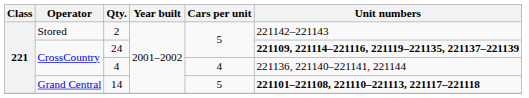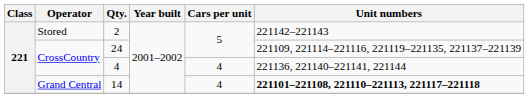 <table class="wikitable">
 <tr>
 <th>Class</th>
 <th>Operator</th>
 <th>Qty.</th>
 <th>Year built</th>
 <th>Cars per unit</th>
 <th>Unit numbers</th>
 </tr>
 <tr>
 <th rowspan="4">221</th>
 <td rowspan="1">Stored</td>
 <td rowspan="1" align="center">2</td>
 <td rowspan="4">2001–2002</td>
 <td rowspan="2" align="center">5</td>
 <td>221142–221143</td>
 </tr>
 <tr>
 <td rowspan=2><a href='#'>CrossCountry</a></td>
 <td align=center>24</td>
-<td><strong>221109, 221114–221116, 221119–221135, 221137–221139</strong></td>
+<td>221109, 221114–221116, 221119–221135, 221137–221139</td>
 </tr>
 <tr>
 <td align=center>4</td>
 <td align=center>4</td>
 <td>221136, 221140–221141, 221144</td>
 </tr>
 <tr>
 <td rowspan="1"><a href='#'>Grand Central</a></td>
 <td align="center">14</td>
-<td align="center">5</td>
+<td align="center">4</td>
 <td><strong>221101–221108, 221110–221113, 221117–221118</strong></td>
 </tr>
 <tr>
 </tr>
 </table>
